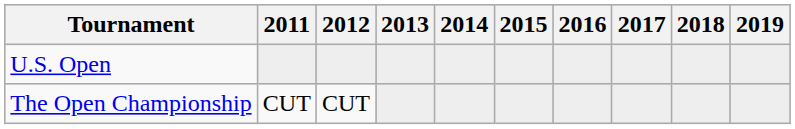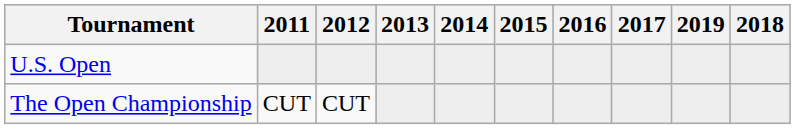 <table class="wikitable" style="font-size:95%;text-align:center;">
 <tr>
 <th>Tournament</th>
 <th>2011</th>
 <th>2012</th>
 <th>2013</th>
 <th>2014</th>
 <th>2015</th>
 <th>2016</th>
 <th>2017</th>
+<th>2019</th>
 <th>2018</th>
-<th>2019</th>
 </tr>
 <tr>
 <td align=left><a href='#'>U.S. Open</a></td>
 <td style="background:#eeeeee;"></td>
 <td style="background:#eeeeee;"></td>
 <td style="background:#eeeeee;"></td>
 <td style="background:#eeeeee;"></td>
 <td style="background:#eeeeee;"></td>
 <td style="background:#eeeeee;"></td>
 <td style="background:#eeeeee;"></td>
 <td style="background:#eeeeee;"></td>
 <td style="background:#eeeeee;"></td>
 </tr>
 <tr>
 <td align=left><a href='#'>The Open Championship</a></td>
 <td>CUT</td>
 <td>CUT</td>
 <td style="background:#eeeeee;"></td>
 <td style="background:#eeeeee;"></td>
 <td style="background:#eeeeee;"></td>
 <td style="background:#eeeeee;"></td>
 <td style="background:#eeeeee;"></td>
 <td style="background:#eeeeee;"></td>
 <td style="background:#eeeeee;"></td>
 </tr>
 </table>
